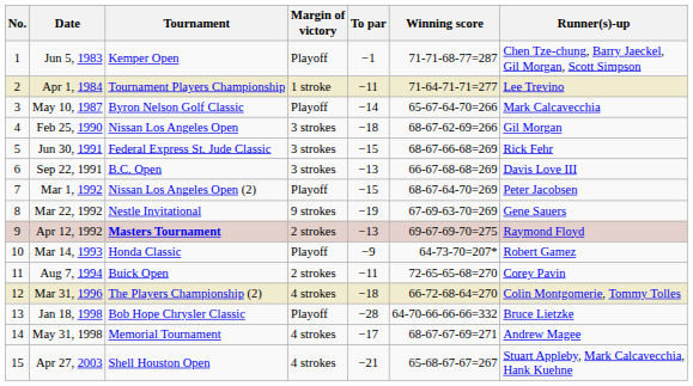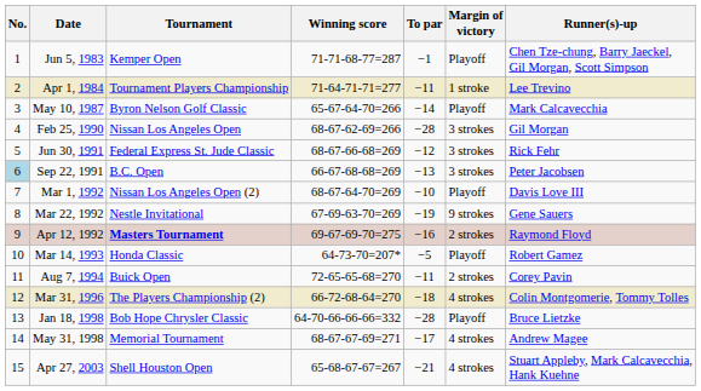 <table class="wikitable" style="font-size:95%;">
 <tr>
 <th>No.</th>
 <th>Date</th>
 <th>Tournament</th>
+<th>Winning score</th>
+<th>To par</th>
 <th>Margin of<br>victory</th>
-<th>To par</th>
-<th>Winning score</th>
 <th>Runner(s)-up</th>
 </tr>
 <tr>
 <td align=center>1</td>
 <td align=right>Jun 5, <a href='#'>1983</a></td>
 <td><a href='#'>Kemper Open</a></td>
+<td align=right>71-71-68-77=287</td>
+<td align=center>−1</td>
 <td>Playoff</td>
-<td align=center>−1</td>
-<td align=right>71-71-68-77=287</td>
 <td> <a href='#'>Chen Tze-chung</a>,  <a href='#'>Barry Jaeckel</a>,<br> <a href='#'>Gil Morgan</a>,  <a href='#'>Scott Simpson</a></td>
 </tr>
 <tr style="background:#f2ecce;">
 <td align=center>2</td>
 <td align=right>Apr 1, <a href='#'>1984</a></td>
 <td><a href='#'>Tournament Players Championship</a></td>
+<td align=right>71-64-71-71=277</td>
+<td align=center>−11</td>
 <td>1 stroke</td>
-<td align=center>−11</td>
-<td align=right>71-64-71-71=277</td>
 <td> <a href='#'>Lee Trevino</a></td>
 </tr>
 <tr>
 <td align=center>3</td>
 <td align=right>May 10, <a href='#'>1987</a></td>
 <td><a href='#'>Byron Nelson Golf Classic</a></td>
+<td align=right>65-67-64-70=266</td>
+<td align=center>−14</td>
 <td>Playoff</td>
-<td align=center>−14</td>
-<td align=right>65-67-64-70=266</td>
 <td> <a href='#'>Mark Calcavecchia</a></td>
 </tr>
 <tr>
 <td align=center>4</td>
 <td align=right>Feb 25, <a href='#'>1990</a></td>
 <td><a href='#'>Nissan Los Angeles Open</a></td>
+<td align=right>68-67-62-69=266</td>
+<td align=center>−28</td>
 <td>3 strokes</td>
-<td align=center>−18</td>
-<td align=right>68-67-62-69=266</td>
 <td> <a href='#'>Gil Morgan</a></td>
 </tr>
 <tr>
 <td align=center>5</td>
 <td align=right>Jun 30, <a href='#'>1991</a></td>
 <td><a href='#'>Federal Express St. Jude Classic</a></td>
+<td align=right>68-67-66-68=269</td>
+<td align=center>−12</td>
 <td>3 strokes</td>
-<td align=center>−15</td>
-<td align=right>68-67-66-68=269</td>
 <td> <a href='#'>Rick Fehr</a></td>
 </tr>
 <tr>
-<td align=center>6</td>
+<td align=center style="background: lightblue;">6</td>
 <td align=right>Sep 22, 1991</td>
 <td><a href='#'>B.C. Open</a></td>
+<td align=right>66-67-68-68=269</td>
+<td align=center>−13</td>
 <td>3 strokes</td>
-<td align=center>−13</td>
-<td align=right>66-67-68-68=269</td>
-<td> <a href='#'>Davis Love III</a></td>
+<td> <a href='#'>Peter Jacobsen</a></td>
 </tr>
 <tr>
 <td align=center>7</td>
 <td align=right>Mar 1, <a href='#'>1992</a></td>
 <td><a href='#'>Nissan Los Angeles Open</a> (2)</td>
+<td align=right>68-67-64-70=269</td>
+<td align=center>−10</td>
 <td>Playoff</td>
-<td align=center>−15</td>
-<td align=right>68-67-64-70=269</td>
-<td> <a href='#'>Peter Jacobsen</a></td>
+<td> <a href='#'>Davis Love III</a></td>
 </tr>
 <tr>
 <td align=center>8</td>
 <td align=right>Mar 22, 1992</td>
 <td><a href='#'>Nestle Invitational</a></td>
+<td align=right>67-69-63-70=269</td>
+<td align=center>−19</td>
 <td>9 strokes</td>
-<td align=center>−19</td>
-<td align=right>67-69-63-70=269</td>
 <td> <a href='#'>Gene Sauers</a></td>
 </tr>
 <tr style="background:#e5d1cb;">
 <td align=center>9</td>
 <td align=right>Apr 12, 1992</td>
 <td><strong><a href='#'>Masters Tournament</a></strong></td>
+<td align=right>69-67-69-70=275</td>
+<td align=center>−16</td>
 <td>2 strokes</td>
-<td align=center>−13</td>
-<td align=right>69-67-69-70=275</td>
 <td> <a href='#'>Raymond Floyd</a></td>
 </tr>
 <tr>
 <td align=center>10</td>
 <td align=right>Mar 14, <a href='#'>1993</a></td>
 <td><a href='#'>Honda Classic</a></td>
+<td align=right>64-73-70=207*</td>
+<td align=center>−5</td>
 <td>Playoff</td>
-<td align=center>−9</td>
-<td align=right>64-73-70=207*</td>
 <td> <a href='#'>Robert Gamez</a></td>
 </tr>
 <tr>
 <td align=center>11</td>
 <td align=right>Aug 7, <a href='#'>1994</a></td>
 <td><a href='#'>Buick Open</a></td>
+<td align=right>72-65-65-68=270</td>
+<td align=center>−11</td>
 <td>2 strokes</td>
-<td align=center>−11</td>
-<td align=right>72-65-65-68=270</td>
 <td> <a href='#'>Corey Pavin</a></td>
 </tr>
 <tr style="background:#f2ecce;">
 <td align=center>12</td>
 <td align=right>Mar 31, <a href='#'>1996</a></td>
 <td><a href='#'>The Players Championship</a> (2)</td>
+<td align=right>66-72-68-64=270</td>
+<td align=center>−18</td>
 <td>4 strokes</td>
-<td align=center>−18</td>
-<td align=right>66-72-68-64=270</td>
 <td> <a href='#'>Colin Montgomerie</a>,  <a href='#'>Tommy Tolles</a></td>
 </tr>
 <tr>
 <td align=center>13</td>
 <td align=right>Jan 18, <a href='#'>1998</a></td>
 <td><a href='#'>Bob Hope Chrysler Classic</a></td>
+<td align=right>64-70-66-66-66=332</td>
+<td align=center>−28</td>
 <td>Playoff</td>
-<td align=center>−28</td>
-<td align=right>64-70-66-66-66=332</td>
 <td> <a href='#'>Bruce Lietzke</a></td>
 </tr>
 <tr>
 <td align=center>14</td>
 <td align=right>May 31, 1998</td>
 <td><a href='#'>Memorial Tournament</a></td>
+<td align=right>68-67-67-69=271</td>
+<td align=center>−17</td>
 <td>4 strokes</td>
-<td align=center>−17</td>
-<td align=right>68-67-67-69=271</td>
 <td> <a href='#'>Andrew Magee</a></td>
 </tr>
 <tr>
 <td align=center>15</td>
 <td align=right>Apr 27, <a href='#'>2003</a></td>
 <td><a href='#'>Shell Houston Open</a></td>
+<td align=right>65-68-67-67=267</td>
+<td align=center>−21</td>
 <td>4 strokes</td>
-<td align=center>−21</td>
-<td align=right>65-68-67-67=267</td>
 <td> <a href='#'>Stuart Appleby</a>,  <a href='#'>Mark Calcavecchia</a>,<br> <a href='#'>Hank Kuehne</a></td>
 </tr>
 </table>
